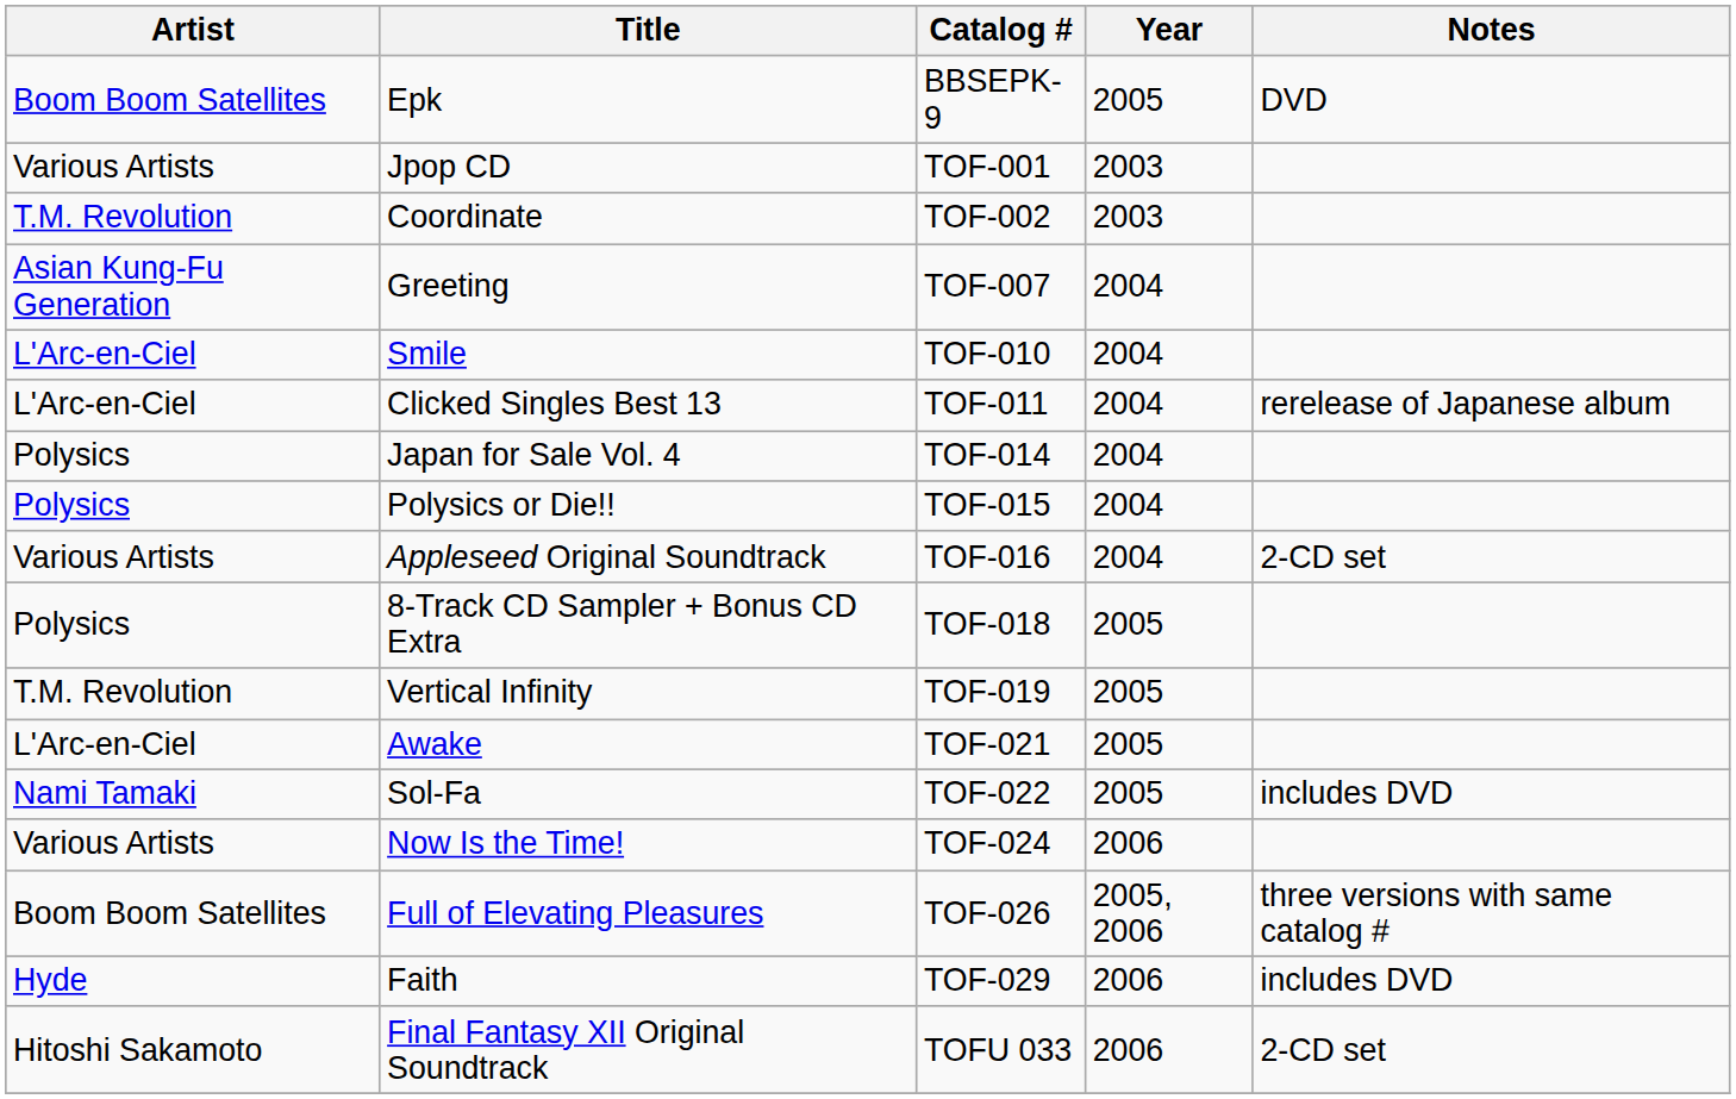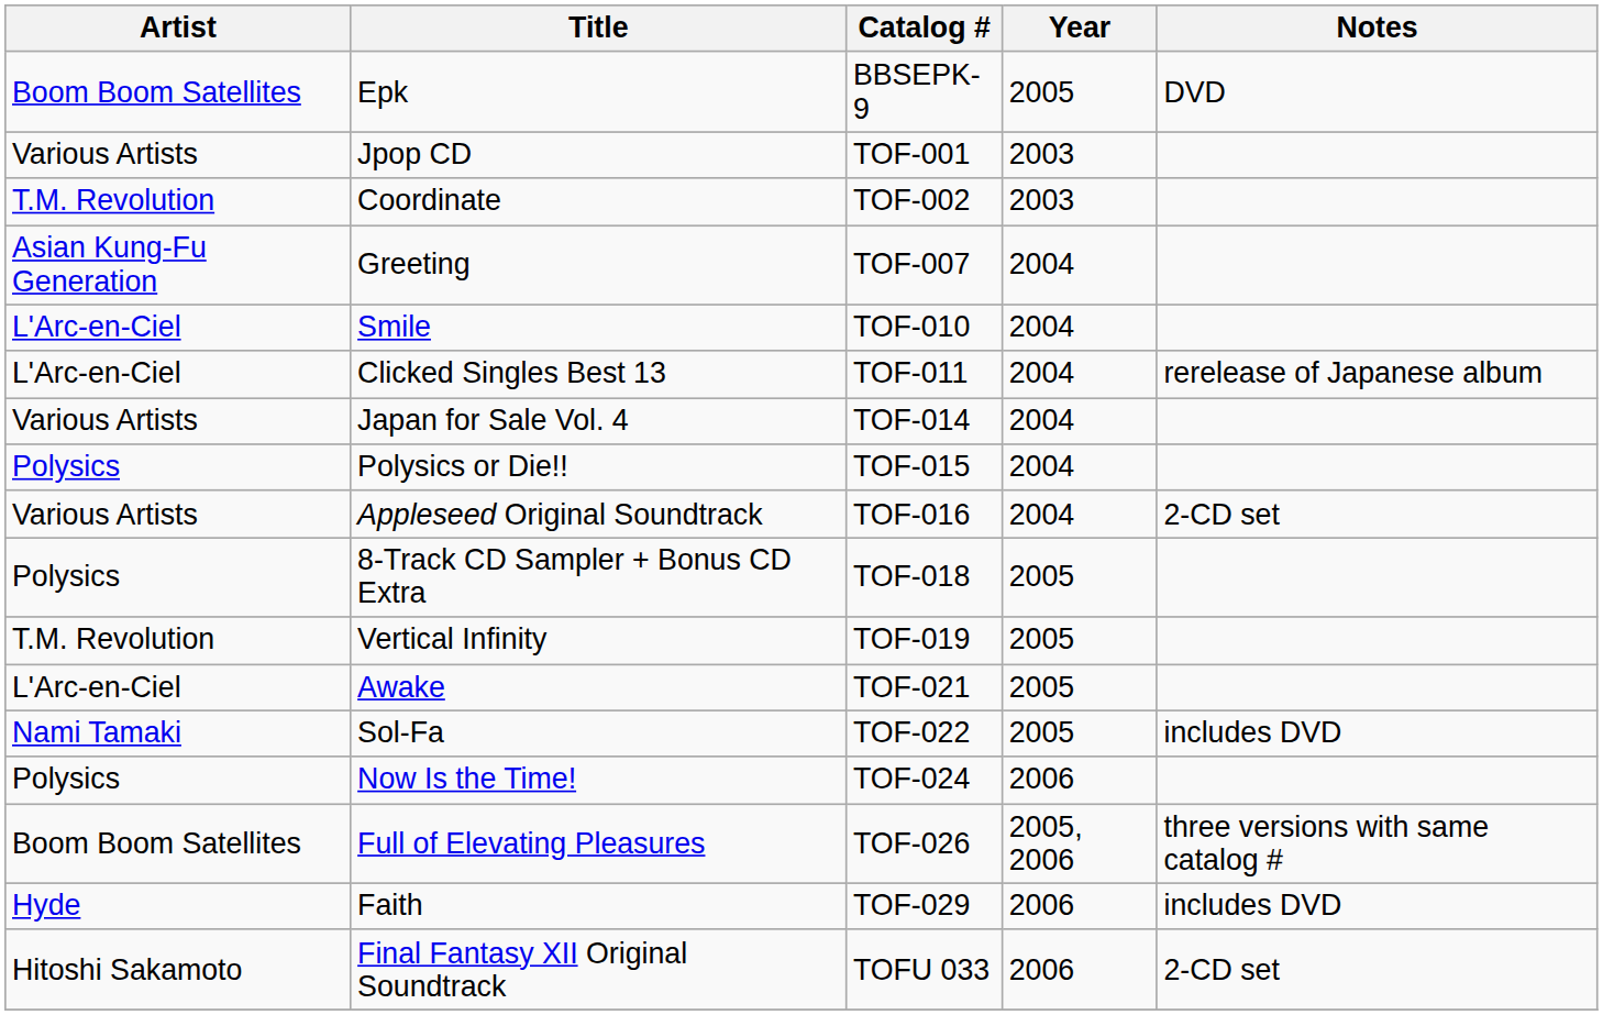 <table class="wikitable sortable">
 <tr>
 <th>Artist</th>
 <th>Title</th>
 <th>Catalog #</th>
 <th>Year</th>
 <th>Notes</th>
 </tr>
 <tr>
 <td><a href='#'>Boom Boom Satellites</a></td>
 <td>Epk</td>
 <td>BBSEPK-9</td>
 <td>2005</td>
 <td>DVD</td>
 </tr>
 <tr>
 <td>Various Artists</td>
 <td>Jpop CD</td>
 <td>TOF-001</td>
 <td>2003</td>
 <td></td>
 </tr>
 <tr>
 <td><a href='#'>T.M. Revolution</a></td>
 <td>Coordinate</td>
 <td>TOF-002</td>
 <td>2003</td>
 <td></td>
 </tr>
 <tr>
 <td><a href='#'>Asian Kung-Fu Generation</a></td>
 <td>Greeting</td>
 <td>TOF-007</td>
 <td>2004</td>
 <td></td>
 </tr>
 <tr>
 <td><a href='#'>L'Arc-en-Ciel</a></td>
 <td><a href='#'>Smile</a></td>
 <td>TOF-010</td>
 <td>2004</td>
 <td></td>
 </tr>
 <tr>
 <td>L'Arc-en-Ciel</td>
 <td>Clicked Singles Best 13</td>
 <td>TOF-011</td>
 <td>2004</td>
 <td>rerelease of Japanese album</td>
 </tr>
 <tr>
-<td>Polysics</td>
+<td>Various Artists</td>
 <td>Japan for Sale Vol. 4</td>
 <td>TOF-014</td>
 <td>2004</td>
 <td></td>
 </tr>
 <tr>
 <td><a href='#'>Polysics</a></td>
 <td>Polysics or Die!!</td>
 <td>TOF-015</td>
 <td>2004</td>
 <td></td>
 </tr>
 <tr>
 <td>Various Artists</td>
 <td><em>Appleseed</em> Original Soundtrack</td>
 <td>TOF-016</td>
 <td>2004</td>
 <td>2-CD set</td>
 </tr>
 <tr>
 <td>Polysics</td>
 <td>8-Track CD Sampler + Bonus CD Extra</td>
 <td>TOF-018</td>
 <td>2005</td>
 <td></td>
 </tr>
 <tr>
 <td>T.M. Revolution</td>
 <td>Vertical Infinity</td>
 <td>TOF-019</td>
 <td>2005</td>
 <td></td>
 </tr>
 <tr>
 <td>L'Arc-en-Ciel</td>
 <td><a href='#'>Awake</a></td>
 <td>TOF-021</td>
 <td>2005</td>
 <td></td>
 </tr>
 <tr>
 <td><a href='#'>Nami Tamaki</a></td>
 <td>Sol-Fa</td>
 <td>TOF-022</td>
 <td>2005</td>
 <td>includes DVD</td>
 </tr>
 <tr>
-<td>Various Artists</td>
+<td>Polysics</td>
 <td><a href='#'>Now Is the Time!</a></td>
 <td>TOF-024</td>
 <td>2006</td>
 <td></td>
 </tr>
 <tr>
 <td>Boom Boom Satellites</td>
 <td><a href='#'>Full of Elevating Pleasures</a></td>
 <td>TOF-026</td>
 <td>2005, 2006</td>
 <td>three versions with same catalog #</td>
 </tr>
 <tr>
 <td><a href='#'>Hyde</a></td>
 <td>Faith</td>
 <td>TOF-029</td>
 <td>2006</td>
 <td>includes DVD</td>
 </tr>
 <tr>
 <td>Hitoshi Sakamoto</td>
 <td><a href='#'>Final Fantasy XII</a> Original Soundtrack</td>
 <td>TOFU 033</td>
 <td>2006</td>
 <td>2-CD set</td>
 </tr>
 <tr>
 </tr>
 </table>
